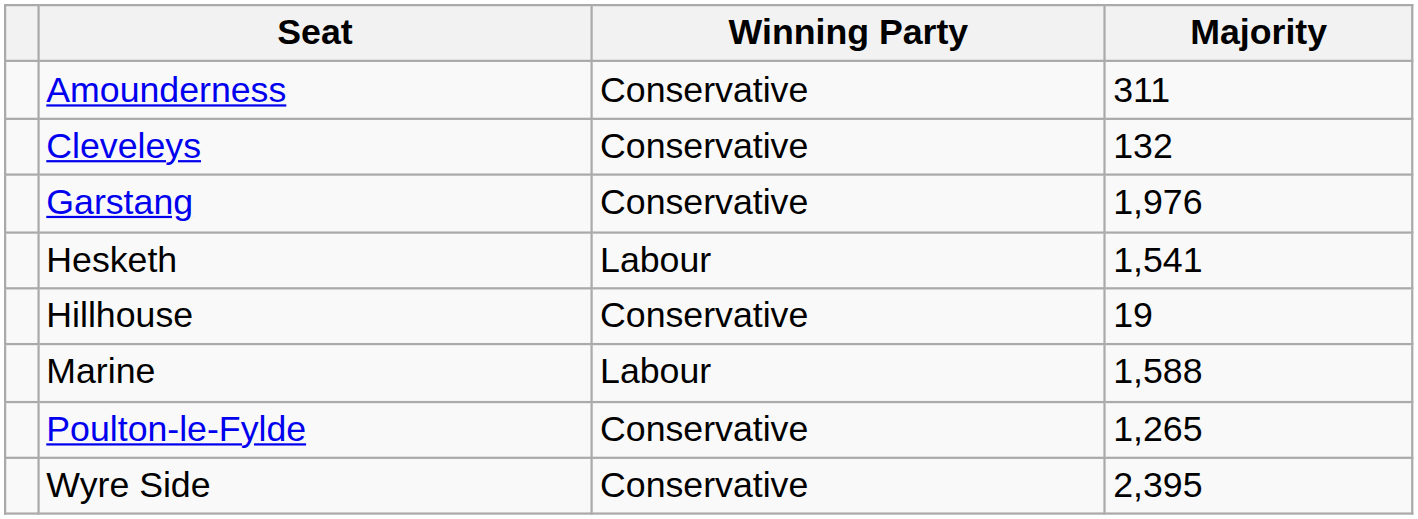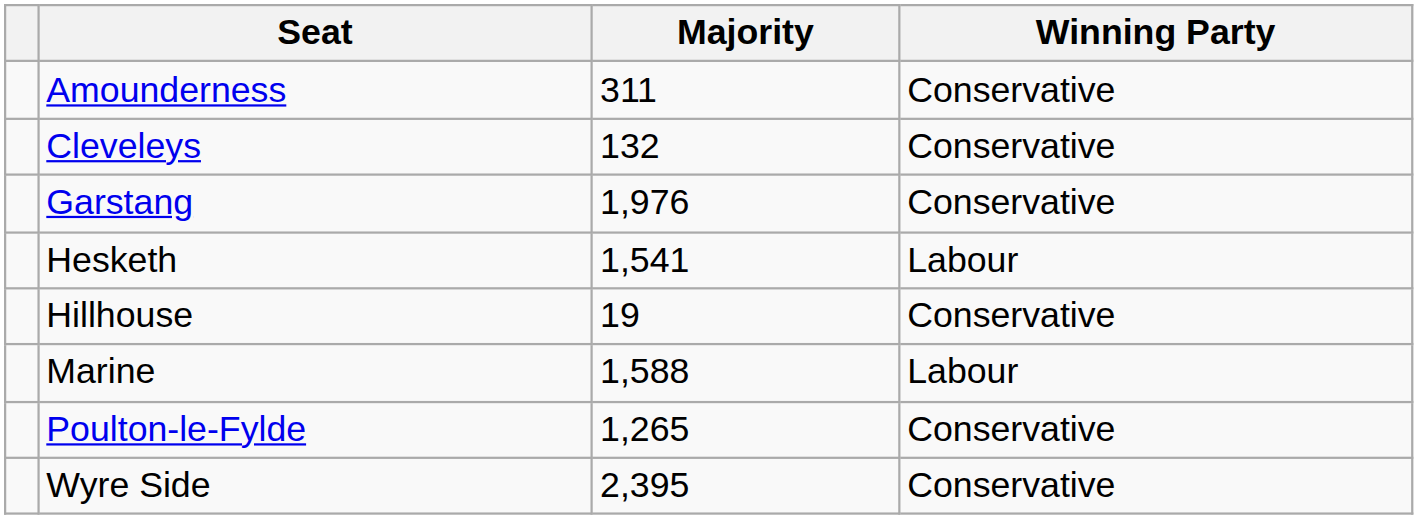 <table class="wikitable" style="right; width:50%">
 <tr>
 <th></th>
 <th>Seat</th>
+<th>Majority</th>
 <th>Winning Party</th>
-<th>Majority</th>
 </tr>
 <tr>
 <td></td>
 <td><a href='#'>Amounderness</a></td>
+<td>311</td>
 <td>Conservative</td>
-<td>311</td>
 </tr>
 <tr>
 <td></td>
 <td><a href='#'>Cleveleys</a></td>
+<td>132</td>
 <td>Conservative</td>
-<td>132</td>
 </tr>
 <tr>
 <td></td>
 <td><a href='#'>Garstang</a></td>
+<td>1,976</td>
 <td>Conservative</td>
-<td>1,976</td>
 </tr>
 <tr>
 <td></td>
 <td>Hesketh</td>
+<td>1,541</td>
 <td>Labour</td>
-<td>1,541</td>
 </tr>
 <tr>
 <td></td>
 <td>Hillhouse</td>
+<td>19</td>
 <td>Conservative</td>
-<td>19</td>
 </tr>
 <tr>
 <td></td>
 <td>Marine</td>
+<td>1,588</td>
 <td>Labour</td>
-<td>1,588</td>
 </tr>
 <tr>
 <td></td>
 <td><a href='#'>Poulton-le-Fylde</a></td>
+<td>1,265</td>
 <td>Conservative</td>
-<td>1,265</td>
 </tr>
 <tr>
 <td></td>
 <td>Wyre Side</td>
+<td>2,395</td>
 <td>Conservative</td>
-<td>2,395</td>
 </tr>
 </table>
